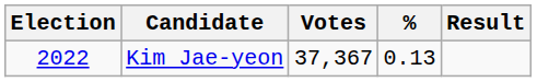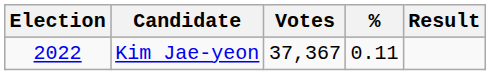 <table class="wikitable" style="text-align:center">
 <tr>
 <th>Election</th>
 <th>Candidate</th>
 <th>Votes</th>
 <th>%</th>
 <th>Result</th>
 </tr>
 <tr>
 <td><a href='#'>2022</a></td>
 <td><a href='#'>Kim Jae-yeon</a></td>
 <td>37,367</td>
-<td>0.13</td>
+<td>0.11</td>
 <td></td>
 </tr>
 </table>
